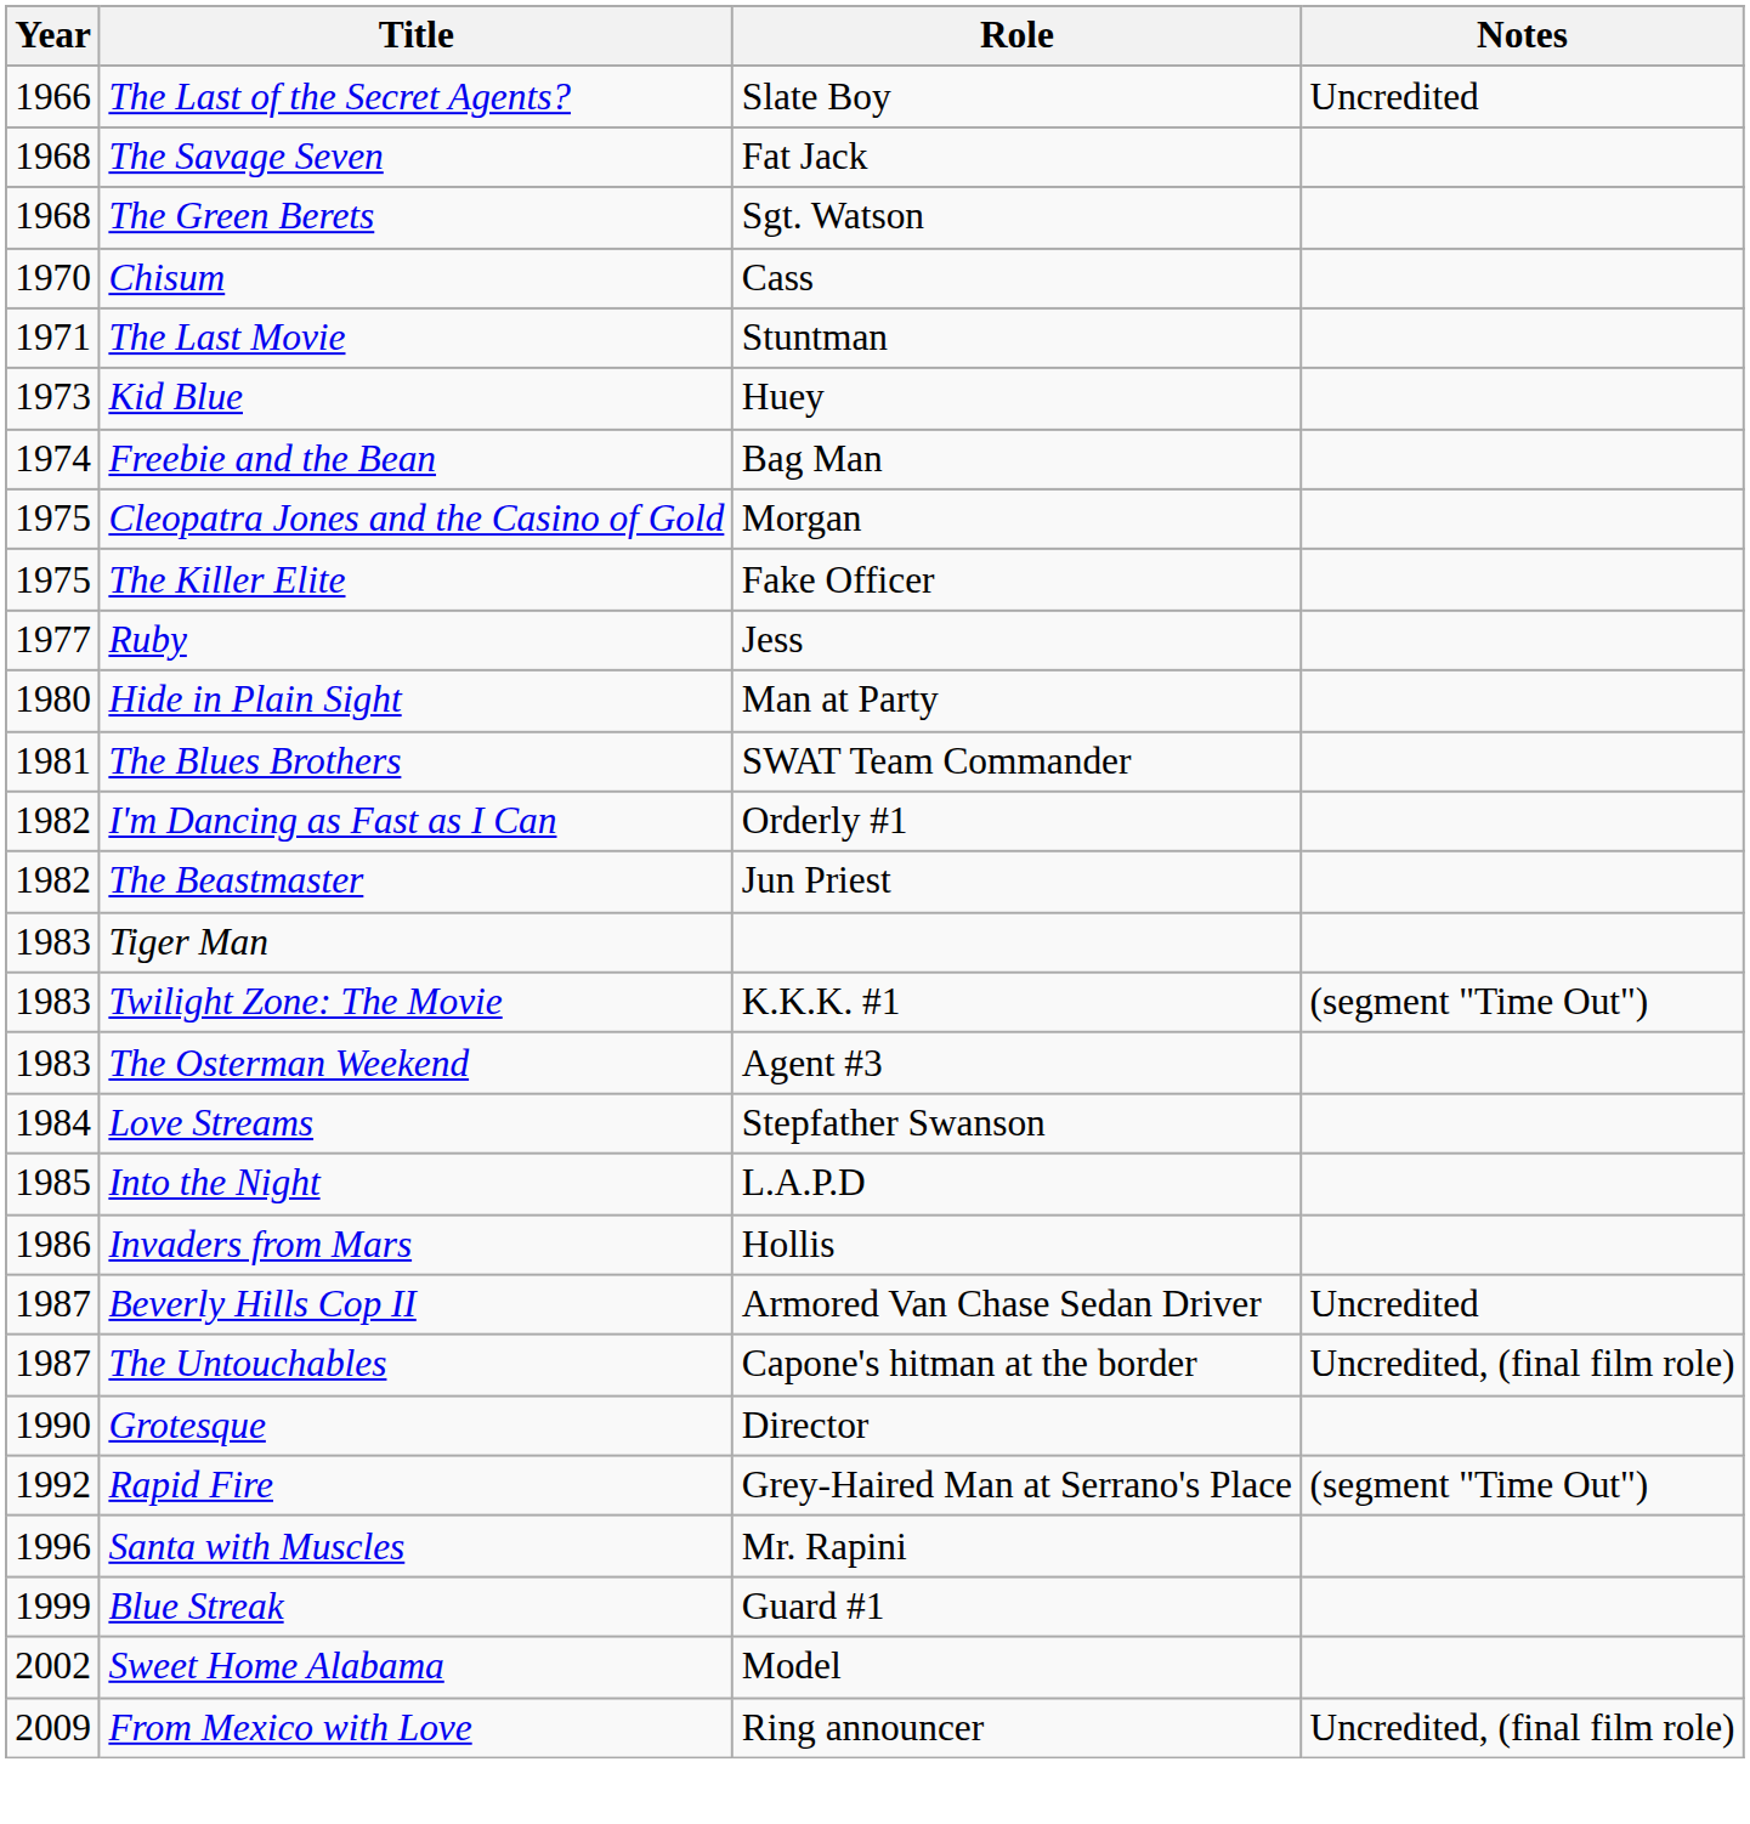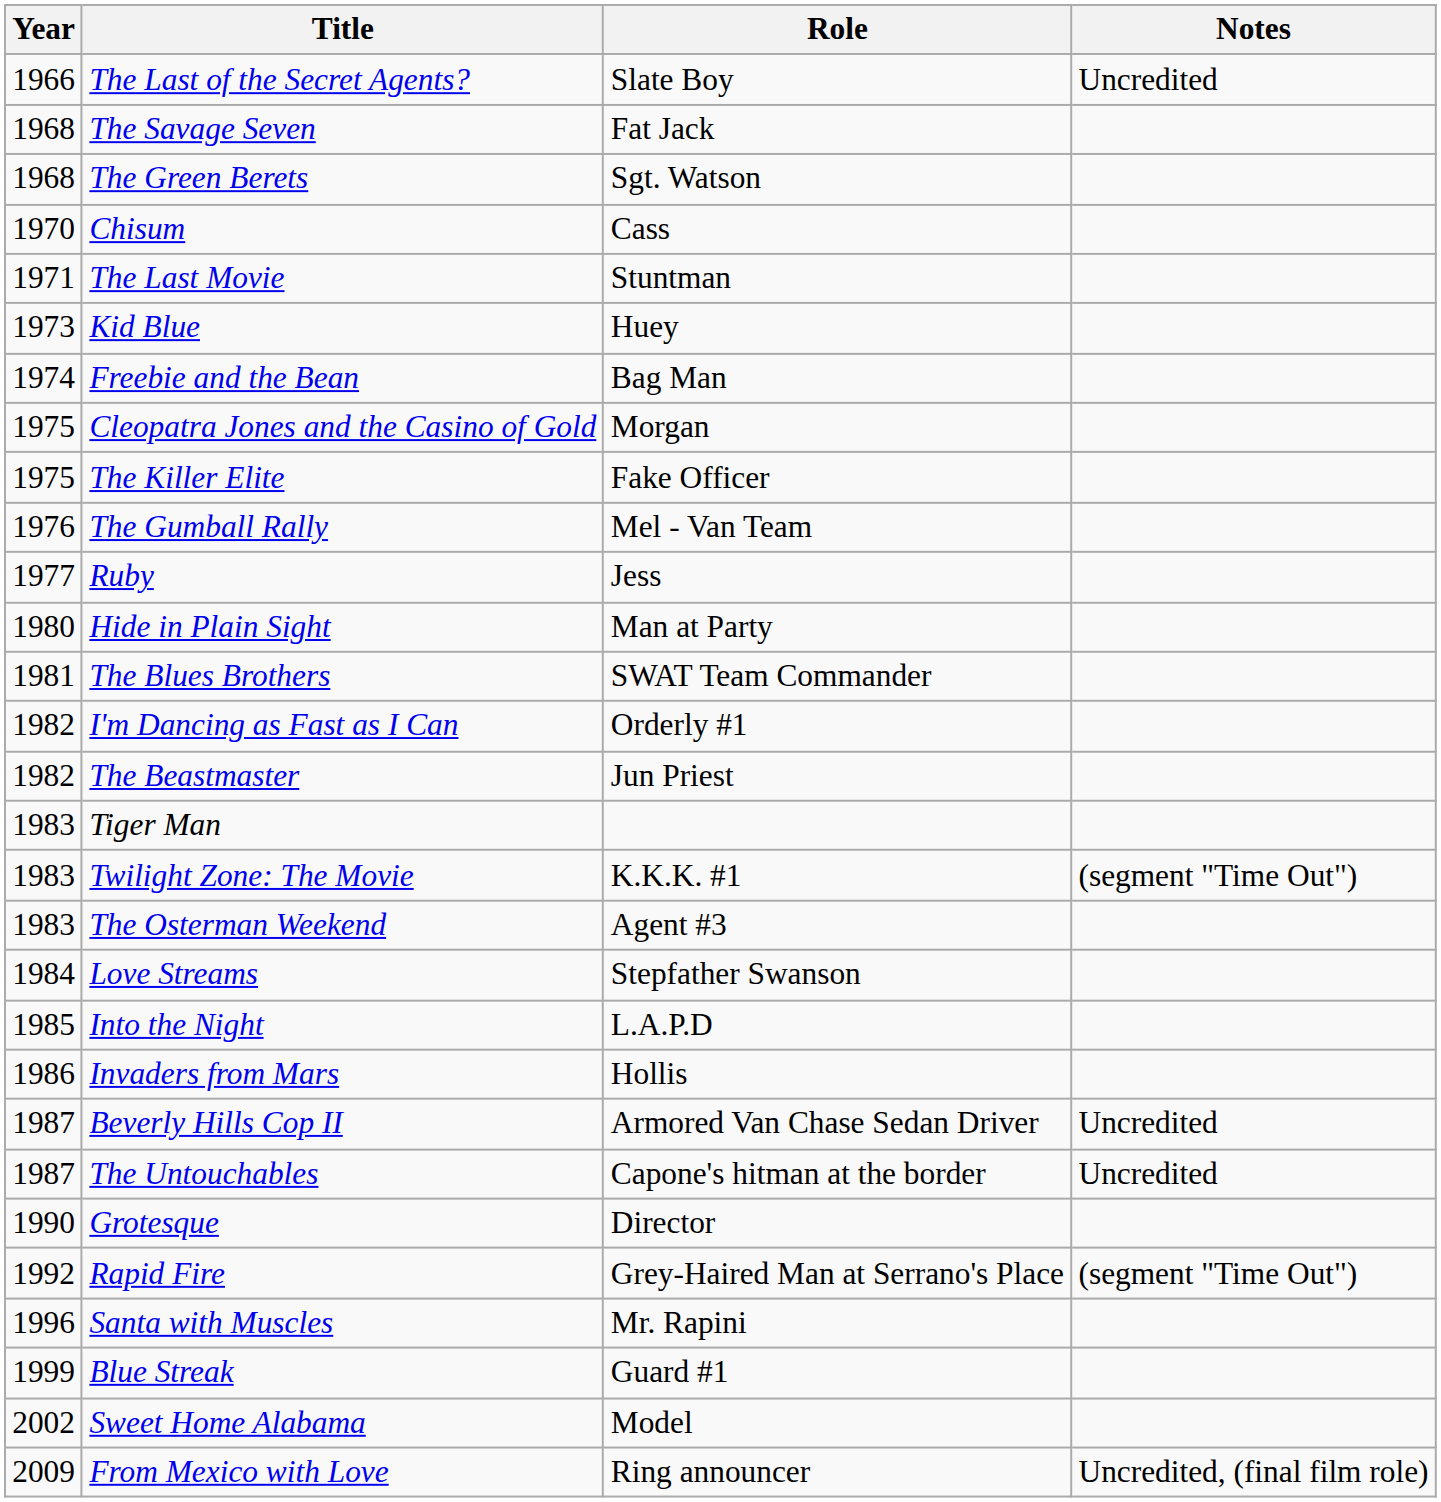 <table class="wikitable">
 <tr>
 <th>Year</th>
 <th>Title</th>
 <th>Role</th>
 <th>Notes</th>
 </tr>
 <tr>
 <td>1966</td>
 <td><em><a href='#'>The Last of the Secret Agents?</a></em></td>
 <td>Slate Boy</td>
 <td>Uncredited</td>
 </tr>
 <tr>
 <td>1968</td>
 <td><em><a href='#'>The Savage Seven</a></em></td>
 <td>Fat Jack</td>
 <td></td>
 </tr>
 <tr>
 <td>1968</td>
 <td><em><a href='#'>The Green Berets</a></em></td>
 <td>Sgt. Watson</td>
 <td></td>
 </tr>
 <tr>
 <td>1970</td>
 <td><em><a href='#'>Chisum</a></em></td>
 <td>Cass</td>
 <td></td>
 </tr>
 <tr>
 <td>1971</td>
 <td><em><a href='#'>The Last Movie</a></em></td>
 <td>Stuntman</td>
 <td></td>
 </tr>
 <tr>
 <td>1973</td>
 <td><em><a href='#'>Kid Blue</a></em></td>
 <td>Huey</td>
 <td></td>
 </tr>
 <tr>
 <td>1974</td>
 <td><em><a href='#'>Freebie and the Bean</a></em></td>
 <td>Bag Man</td>
 <td></td>
 </tr>
 <tr>
 <td>1975</td>
 <td><em><a href='#'>Cleopatra Jones and the Casino of Gold</a></em></td>
 <td>Morgan</td>
 <td></td>
 </tr>
 <tr>
 <td>1975</td>
 <td><em><a href='#'>The Killer Elite</a></em></td>
 <td>Fake Officer</td>
+<td></td>
+</tr>
+<tr>
+<td>1976</td>
+<td><em><a href='#'>The Gumball Rally</a></em></td>
+<td>Mel - Van Team</td>
 <td></td>
 </tr>
 <tr>
 <td>1977</td>
 <td><em><a href='#'>Ruby</a></em></td>
 <td>Jess</td>
 <td></td>
 </tr>
 <tr>
 <td>1980</td>
 <td><em><a href='#'>Hide in Plain Sight</a></em></td>
 <td>Man at Party</td>
 <td></td>
 </tr>
 <tr>
 <td>1981</td>
 <td><em><a href='#'>The Blues Brothers</a></em></td>
 <td>SWAT Team Commander</td>
 <td></td>
 </tr>
 <tr>
 <td>1982</td>
 <td><em><a href='#'>I'm Dancing as Fast as I Can</a></em></td>
 <td>Orderly #1</td>
 <td></td>
 </tr>
 <tr>
 <td>1982</td>
 <td><em><a href='#'>The Beastmaster</a></em></td>
 <td>Jun Priest</td>
 <td></td>
 </tr>
 <tr>
 <td>1983</td>
 <td><em>Tiger Man</em></td>
 <td></td>
 <td></td>
 </tr>
 <tr>
 <td>1983</td>
 <td><em><a href='#'>Twilight Zone: The Movie</a></em></td>
 <td>K.K.K. #1</td>
 <td>(segment "Time Out")</td>
 </tr>
 <tr>
 <td>1983</td>
 <td><em><a href='#'>The Osterman Weekend</a></em></td>
 <td>Agent #3</td>
 <td></td>
 </tr>
 <tr>
 <td>1984</td>
 <td><em><a href='#'>Love Streams</a></em></td>
 <td>Stepfather Swanson</td>
 <td></td>
 </tr>
 <tr>
 <td>1985</td>
 <td><em><a href='#'>Into the Night</a></em></td>
 <td>L.A.P.D</td>
 <td></td>
 </tr>
 <tr>
 <td>1986</td>
 <td><em><a href='#'>Invaders from Mars</a></em></td>
 <td>Hollis</td>
 <td></td>
 </tr>
 <tr>
 <td>1987</td>
 <td><em><a href='#'>Beverly Hills Cop II</a></em></td>
 <td>Armored Van Chase Sedan Driver</td>
 <td>Uncredited</td>
 </tr>
 <tr>
 <td>1987</td>
 <td><em><a href='#'>The Untouchables</a></em></td>
 <td>Capone's hitman at the border</td>
-<td>Uncredited, (final film role)</td>
+<td>Uncredited</td>
 </tr>
 <tr>
 <td>1990</td>
 <td><em><a href='#'>Grotesque</a></em></td>
 <td>Director</td>
 <td></td>
 </tr>
 <tr>
 <td>1992</td>
 <td><em><a href='#'>Rapid Fire</a></em></td>
 <td>Grey-Haired Man at Serrano's Place</td>
 <td>(segment "Time Out")</td>
 </tr>
 <tr>
 <td>1996</td>
 <td><em><a href='#'>Santa with Muscles</a></em></td>
 <td>Mr. Rapini</td>
 <td></td>
 </tr>
 <tr>
 <td>1999</td>
 <td><em><a href='#'>Blue Streak</a></em></td>
 <td>Guard #1</td>
 <td></td>
 </tr>
 <tr>
 <td>2002</td>
 <td><em><a href='#'>Sweet Home Alabama</a></em></td>
 <td>Model</td>
 <td></td>
 </tr>
 <tr>
 <td>2009</td>
 <td><em><a href='#'>From Mexico with Love</a></em></td>
 <td>Ring announcer</td>
 <td>Uncredited, (final film role)</td>
 </tr>
 </table>
